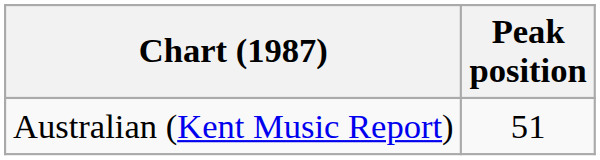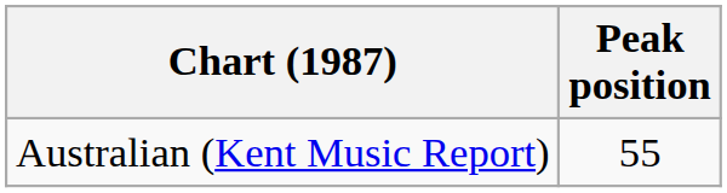 <table class="wikitable">
 <tr>
 <th>Chart (1987)</th>
 <th>Peak<br>position</th>
 </tr>
 <tr>
 <td>Australian (<a href='#'>Kent Music Report</a>)</td>
-<td align="center">51</td>
+<td align="center">55</td>
 </tr>
 </table>
